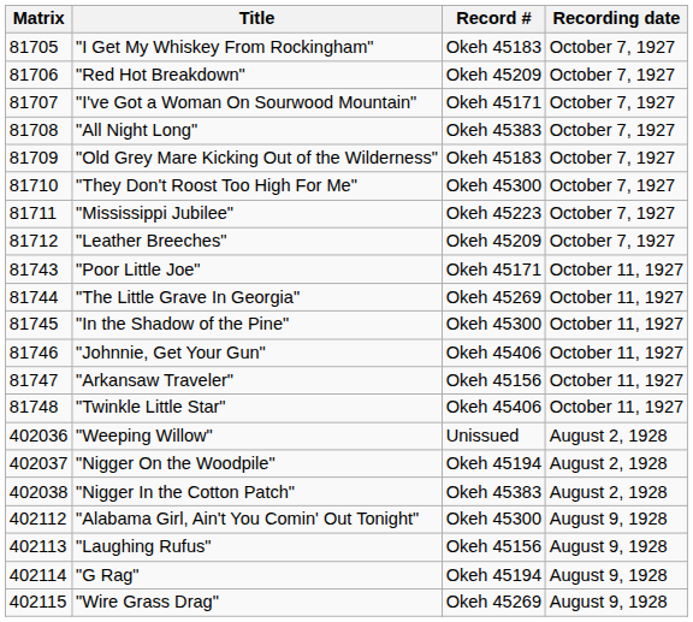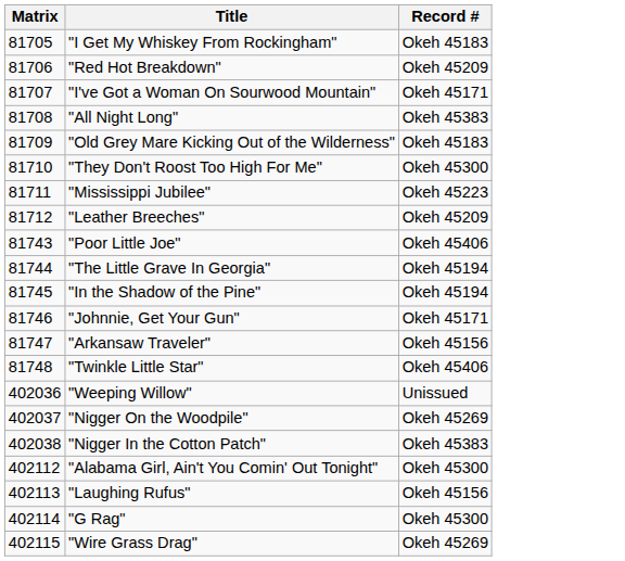 <table class=wikitable>
 <tr>
 <th>Matrix</th>
 <th>Title</th>
 <th>Record #</th>
-<th>Recording date</th>
 </tr>
 <tr>
 <td>81705</td>
 <td>"I Get My Whiskey From Rockingham"</td>
 <td>Okeh 45183</td>
-<td>October 7, 1927</td>
 </tr>
 <tr>
 <td>81706</td>
 <td>"Red Hot Breakdown"</td>
 <td>Okeh 45209</td>
-<td>October 7, 1927</td>
 </tr>
 <tr>
 <td>81707</td>
 <td>"I've Got a Woman On Sourwood Mountain"</td>
 <td>Okeh 45171</td>
-<td>October 7, 1927</td>
 </tr>
 <tr>
 <td>81708</td>
 <td>"All Night Long"</td>
 <td>Okeh 45383</td>
-<td>October 7, 1927</td>
 </tr>
 <tr>
 <td>81709</td>
 <td>"Old Grey Mare Kicking Out of the Wilderness"</td>
 <td>Okeh 45183</td>
-<td>October 7, 1927</td>
 </tr>
 <tr>
 <td>81710</td>
 <td>"They Don't Roost Too High For Me"</td>
 <td>Okeh 45300</td>
-<td>October 7, 1927</td>
 </tr>
 <tr>
 <td>81711</td>
 <td>"Mississippi Jubilee"</td>
 <td>Okeh 45223</td>
-<td>October 7, 1927</td>
 </tr>
 <tr>
 <td>81712</td>
 <td>"Leather Breeches"</td>
 <td>Okeh 45209</td>
-<td>October 7, 1927</td>
 </tr>
 <tr>
 <td>81743</td>
 <td>"Poor Little Joe"</td>
-<td>Okeh 45171</td>
-<td>October 11, 1927</td>
+<td>Okeh 45406</td>
 </tr>
 <tr>
 <td>81744</td>
 <td>"The Little Grave In Georgia"</td>
-<td>Okeh 45269</td>
-<td>October 11, 1927</td>
+<td>Okeh 45194</td>
 </tr>
 <tr>
 <td>81745</td>
 <td>"In the Shadow of the Pine"</td>
-<td>Okeh 45300</td>
-<td>October 11, 1927</td>
+<td>Okeh 45194</td>
 </tr>
 <tr>
 <td>81746</td>
 <td>"Johnnie, Get Your Gun"</td>
-<td>Okeh 45406</td>
-<td>October 11, 1927</td>
+<td>Okeh 45171</td>
 </tr>
 <tr>
 <td>81747</td>
 <td>"Arkansaw Traveler"</td>
 <td>Okeh 45156</td>
-<td>October 11, 1927</td>
 </tr>
 <tr>
 <td>81748</td>
 <td>"Twinkle Little Star"</td>
 <td>Okeh 45406</td>
-<td>October 11, 1927</td>
 </tr>
 <tr>
 <td>402036</td>
 <td>"Weeping Willow"</td>
 <td>Unissued</td>
-<td>August 2, 1928</td>
 </tr>
 <tr>
 <td>402037</td>
 <td>"Nigger On the Woodpile"</td>
-<td>Okeh 45194</td>
-<td>August 2, 1928</td>
+<td>Okeh 45269</td>
 </tr>
 <tr>
 <td>402038</td>
 <td>"Nigger In the Cotton Patch"</td>
 <td>Okeh 45383</td>
-<td>August 2, 1928</td>
 </tr>
 <tr>
 <td>402112</td>
 <td>"Alabama Girl, Ain't You Comin' Out Tonight"</td>
 <td>Okeh 45300</td>
-<td>August 9, 1928</td>
 </tr>
 <tr>
 <td>402113</td>
 <td>"Laughing Rufus"</td>
 <td>Okeh 45156</td>
-<td>August 9, 1928</td>
 </tr>
 <tr>
 <td>402114</td>
 <td>"G Rag"</td>
-<td>Okeh 45194</td>
-<td>August 9, 1928</td>
+<td>Okeh 45300</td>
 </tr>
 <tr>
 <td>402115</td>
 <td>"Wire Grass Drag"</td>
 <td>Okeh 45269</td>
-<td>August 9, 1928</td>
 </tr>
 </table>
